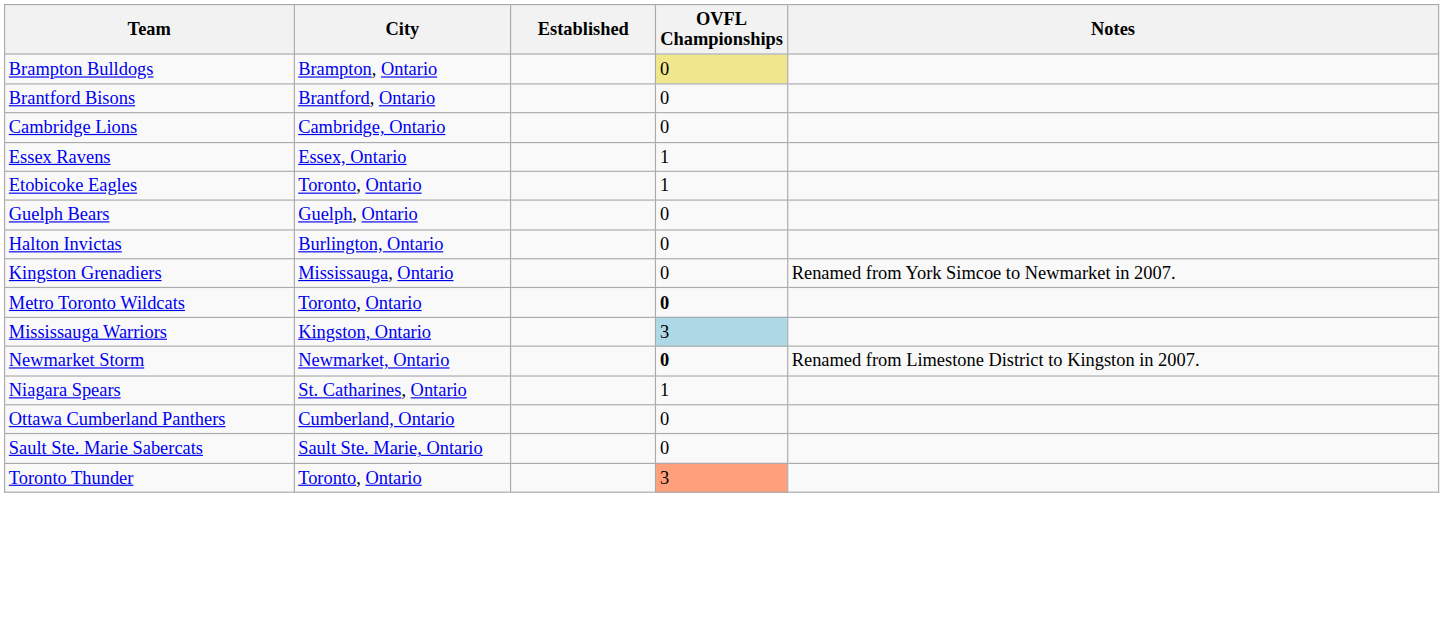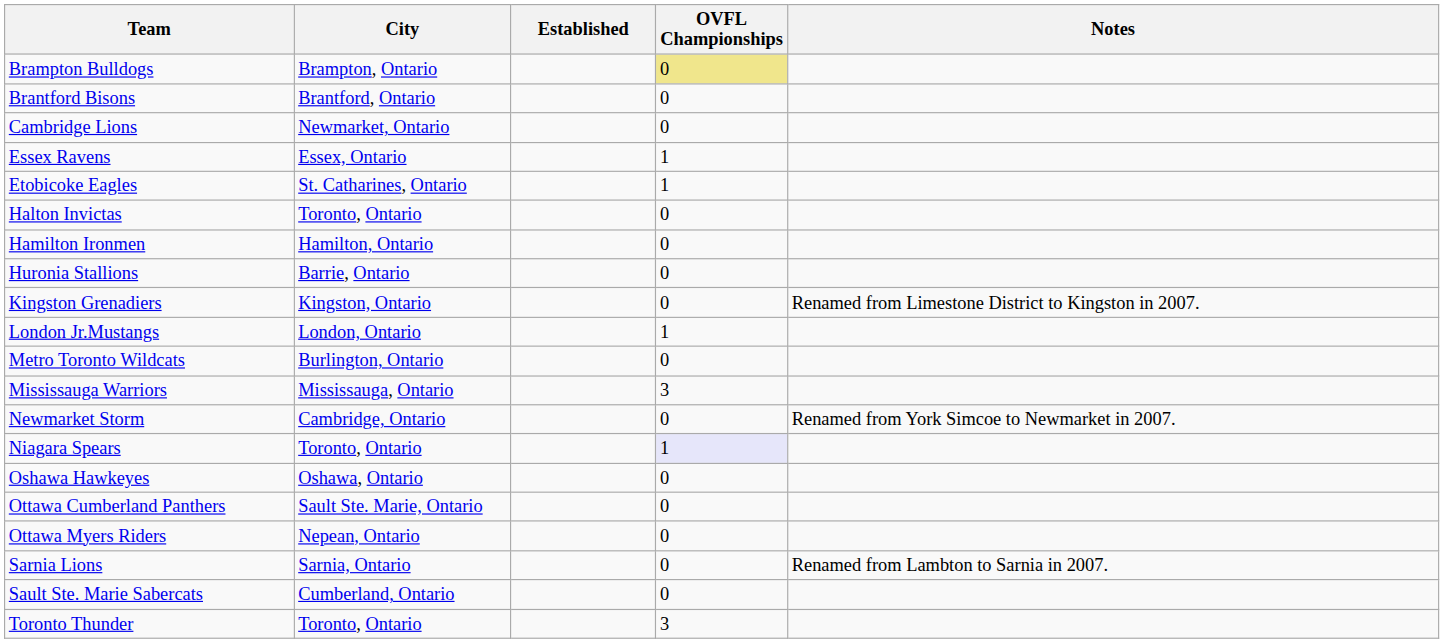 <table class="wikitable">
 <tr>
 <th bgcolor="#DDDDFF" width="20%">Team</th>
 <th bgcolor="#DDDDFF" width="15%">City</th>
 <th bgcolor="#DDDDFF" width="10%">Established</th>
 <th bgcolor="#DDDDFF" width="5%">OVFL Championships</th>
 <th bgcolor="#DDDDFF" width="45%">Notes</th>
 </tr>
 <tr>
 <td><a href='#'>Brampton Bulldogs</a></td>
 <td><a href='#'>Brampton</a>, <a href='#'>Ontario</a></td>
 <td></td>
 <td style="background: khaki;">0</td>
 <td></td>
 </tr>
 <tr>
 <td><a href='#'>Brantford Bisons</a></td>
 <td><a href='#'>Brantford</a>, <a href='#'>Ontario</a></td>
 <td></td>
 <td>0</td>
 <td></td>
 </tr>
 <tr>
 <td><a href='#'>Cambridge Lions</a></td>
-<td><a href='#'>Cambridge, Ontario</a></td>
+<td><a href='#'>Newmarket, Ontario</a></td>
 <td></td>
 <td>0</td>
 <td></td>
 </tr>
 <tr>
 <td><a href='#'>Essex Ravens</a></td>
 <td><a href='#'>Essex, Ontario</a></td>
 <td></td>
 <td>1</td>
 <td></td>
 </tr>
 <tr>
 <td><a href='#'>Etobicoke Eagles</a></td>
-<td><a href='#'>Toronto</a>, <a href='#'>Ontario</a></td>
+<td><a href='#'>St. Catharines</a>, <a href='#'>Ontario</a></td>
 <td></td>
 <td>1</td>
 <td></td>
 </tr>
 <tr>
-<td><a href='#'>Guelph Bears</a></td>
-<td><a href='#'>Guelph</a>, <a href='#'>Ontario</a></td>
+<td><a href='#'>Halton Invictas</a></td>
+<td><a href='#'>Toronto</a>, <a href='#'>Ontario</a></td>
 <td></td>
 <td>0</td>
 <td></td>
 </tr>
 <tr>
-<td><a href='#'>Halton Invictas</a></td>
+<td><a href='#'>Hamilton Ironmen</a></td>
+<td><a href='#'>Hamilton, Ontario</a></td>
+<td></td>
+<td>0</td>
+<td></td>
+</tr>
+<tr>
+<td><a href='#'>Huronia Stallions</a></td>
+<td><a href='#'>Barrie</a>, <a href='#'>Ontario</a></td>
+<td></td>
+<td>0</td>
+<td></td>
+</tr>
+<tr>
+<td><a href='#'>Kingston Grenadiers</a></td>
+<td><a href='#'>Kingston, Ontario</a></td>
+<td></td>
+<td>0</td>
+<td>Renamed from Limestone District to Kingston in 2007.</td>
+</tr>
+<tr>
+<td><a href='#'>London Jr.Mustangs</a></td>
+<td><a href='#'>London, Ontario</a></td>
+<td></td>
+<td>1</td>
+<td></td>
+</tr>
+<tr>
+<td><a href='#'>Metro Toronto Wildcats</a></td>
 <td><a href='#'>Burlington, Ontario</a></td>
 <td></td>
 <td>0</td>
 <td></td>
 </tr>
 <tr>
-<td><a href='#'>Kingston Grenadiers</a></td>
+<td><a href='#'>Mississauga Warriors</a></td>
 <td><a href='#'>Mississauga</a>, <a href='#'>Ontario</a></td>
+<td></td>
+<td>3</td>
+<td></td>
+</tr>
+<tr>
+<td><a href='#'>Newmarket Storm</a></td>
+<td><a href='#'>Cambridge, Ontario</a></td>
 <td></td>
 <td>0</td>
 <td>Renamed from York Simcoe to Newmarket in 2007.</td>
 </tr>
 <tr>
-<td><a href='#'>Metro Toronto Wildcats</a></td>
+<td><a href='#'>Niagara Spears</a></td>
 <td><a href='#'>Toronto</a>, <a href='#'>Ontario</a></td>
 <td></td>
-<td><strong>0</strong></td>
+<td style="background: lavender;">1</td>
 <td></td>
 </tr>
 <tr>
-<td><a href='#'>Mississauga Warriors</a></td>
-<td><a href='#'>Kingston, Ontario</a></td>
-<td></td>
-<td style="background: lightblue;">3</td>
-<td></td>
-</tr>
-<tr>
-<td><a href='#'>Newmarket Storm</a></td>
-<td><a href='#'>Newmarket, Ontario</a></td>
-<td></td>
-<td><strong>0</strong></td>
-<td>Renamed from Limestone District to Kingston in 2007.</td>
-</tr>
-<tr>
-<td><a href='#'>Niagara Spears</a></td>
-<td><a href='#'>St. Catharines</a>, <a href='#'>Ontario</a></td>
-<td></td>
-<td>1</td>
-<td></td>
-</tr>
-<tr>
-<td><a href='#'>Ottawa Cumberland Panthers</a></td>
-<td><a href='#'>Cumberland, Ontario</a></td>
+<td><a href='#'>Oshawa Hawkeyes</a></td>
+<td><a href='#'>Oshawa</a>, <a href='#'>Ontario</a></td>
 <td></td>
 <td>0</td>
 <td></td>
 </tr>
 <tr>
+<td><a href='#'>Ottawa Cumberland Panthers</a></td>
+<td><a href='#'>Sault Ste. Marie, Ontario</a></td>
+<td></td>
+<td>0</td>
+<td></td>
+</tr>
+<tr>
+<td><a href='#'>Ottawa Myers Riders</a></td>
+<td><a href='#'>Nepean, Ontario</a></td>
+<td></td>
+<td>0</td>
+<td></td>
+</tr>
+<tr>
+<td><a href='#'>Sarnia Lions</a></td>
+<td><a href='#'>Sarnia, Ontario</a></td>
+<td></td>
+<td>0</td>
+<td>Renamed from Lambton to Sarnia in 2007.</td>
+</tr>
+<tr>
 <td><a href='#'>Sault Ste. Marie Sabercats</a></td>
-<td><a href='#'>Sault Ste. Marie, Ontario</a></td>
+<td><a href='#'>Cumberland, Ontario</a></td>
 <td></td>
 <td>0</td>
 <td></td>
 </tr>
 <tr>
 <td><a href='#'>Toronto Thunder</a></td>
 <td><a href='#'>Toronto</a>, <a href='#'>Ontario</a></td>
 <td></td>
-<td style="background: lightsalmon;">3</td>
+<td>3</td>
 <td></td>
 </tr>
 </table>
